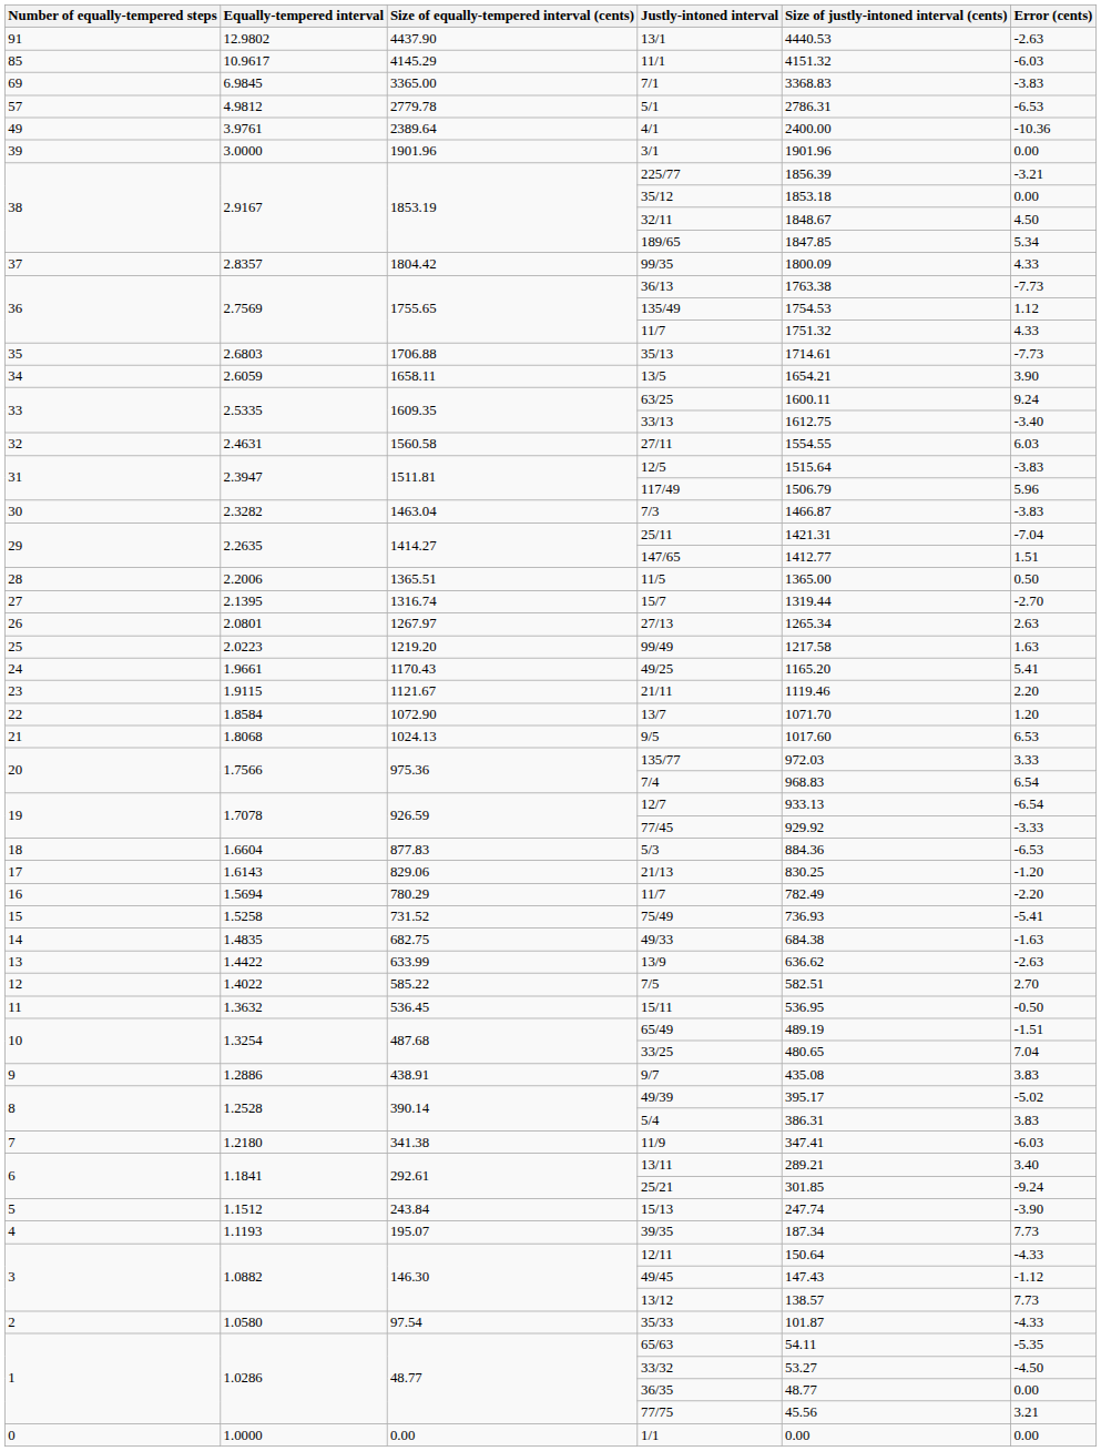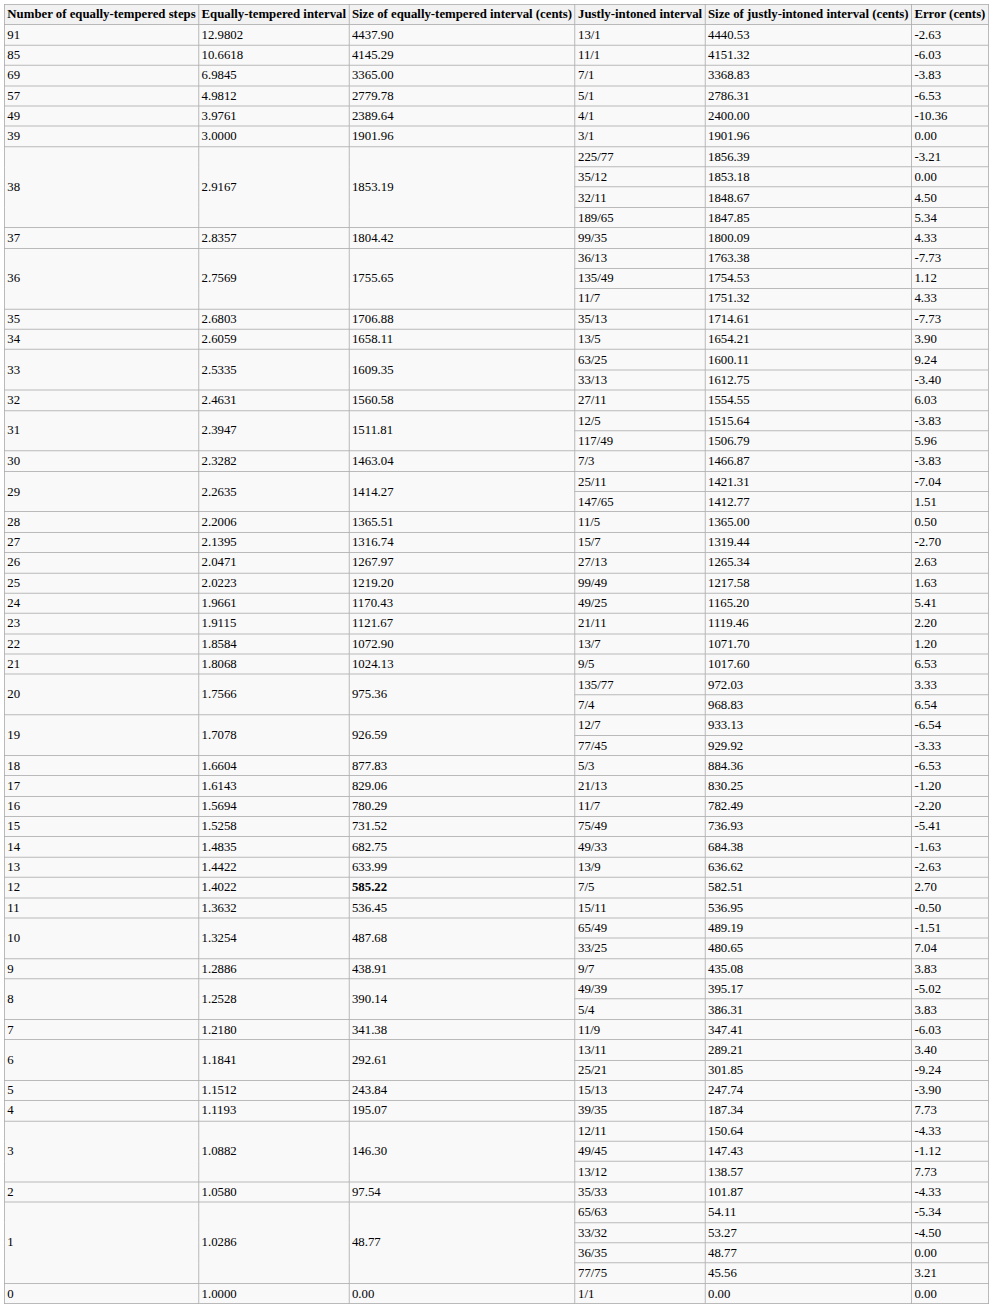 <table class="wikitable sortable mw-collapsible mw-collapsed">
 <tr>
 <th>Number of equally-tempered steps</th>
 <th>Equally-tempered interval</th>
 <th>Size of equally-tempered interval (cents)</th>
 <th>Justly-intoned interval</th>
 <th>Size of justly-intoned interval (cents)</th>
 <th>Error (cents)</th>
 </tr>
 <tr>
 <td>91</td>
 <td>12.9802</td>
 <td>4437.90</td>
 <td>13/1</td>
 <td>4440.53</td>
 <td>-2.63</td>
 </tr>
 <tr>
 <td>85</td>
-<td>10.9617</td>
+<td>10.6618</td>
 <td>4145.29</td>
 <td>11/1</td>
 <td>4151.32</td>
 <td>-6.03</td>
 </tr>
 <tr>
 <td>69</td>
 <td>6.9845</td>
 <td>3365.00</td>
 <td>7/1</td>
 <td>3368.83</td>
 <td>-3.83</td>
 </tr>
 <tr>
 <td>57</td>
 <td>4.9812</td>
 <td>2779.78</td>
 <td>5/1</td>
 <td>2786.31</td>
 <td>-6.53</td>
 </tr>
 <tr>
 <td>49</td>
 <td>3.9761</td>
 <td>2389.64</td>
 <td>4/1</td>
 <td>2400.00</td>
 <td>-10.36</td>
 </tr>
 <tr>
 <td>39</td>
 <td>3.0000</td>
 <td>1901.96</td>
 <td>3/1</td>
 <td>1901.96</td>
 <td>0.00</td>
 </tr>
 <tr>
 <td rowspan="4">38</td>
 <td rowspan="4">2.9167</td>
 <td rowspan="4">1853.19</td>
 <td>225/77</td>
 <td>1856.39</td>
 <td>-3.21</td>
 </tr>
 <tr>
 <td>35/12</td>
 <td>1853.18</td>
 <td>0.00</td>
 </tr>
 <tr>
 <td>32/11</td>
 <td>1848.67</td>
 <td>4.50</td>
 </tr>
 <tr>
 <td>189/65</td>
 <td>1847.85</td>
 <td>5.34</td>
 </tr>
 <tr>
 <td>37</td>
 <td>2.8357</td>
 <td>1804.42</td>
 <td>99/35</td>
 <td>1800.09</td>
 <td>4.33</td>
 </tr>
 <tr>
 <td rowspan="3">36</td>
 <td rowspan="3">2.7569</td>
 <td rowspan="3">1755.65</td>
 <td>36/13</td>
 <td>1763.38</td>
 <td>-7.73</td>
 </tr>
 <tr>
 <td>135/49</td>
 <td>1754.53</td>
 <td>1.12</td>
 </tr>
 <tr>
 <td>11/7</td>
 <td>1751.32</td>
 <td>4.33</td>
 </tr>
 <tr>
 <td>35</td>
 <td>2.6803</td>
 <td>1706.88</td>
 <td>35/13</td>
 <td>1714.61</td>
 <td>-7.73</td>
 </tr>
 <tr>
 <td>34</td>
 <td>2.6059</td>
 <td>1658.11</td>
 <td>13/5</td>
 <td>1654.21</td>
 <td>3.90</td>
 </tr>
 <tr>
 <td rowspan="2">33</td>
 <td rowspan="2">2.5335</td>
 <td rowspan="2">1609.35</td>
 <td>63/25</td>
 <td>1600.11</td>
 <td>9.24</td>
 </tr>
 <tr>
 <td>33/13</td>
 <td>1612.75</td>
 <td>-3.40</td>
 </tr>
 <tr>
 <td>32</td>
 <td>2.4631</td>
 <td>1560.58</td>
 <td>27/11</td>
 <td>1554.55</td>
 <td>6.03</td>
 </tr>
 <tr>
 <td rowspan="2">31</td>
 <td rowspan="2">2.3947</td>
 <td rowspan="2">1511.81</td>
 <td>12/5</td>
 <td>1515.64</td>
 <td>-3.83</td>
 </tr>
 <tr>
 <td>117/49</td>
 <td>1506.79</td>
 <td>5.96</td>
 </tr>
 <tr>
 <td>30</td>
 <td>2.3282</td>
 <td>1463.04</td>
 <td>7/3</td>
 <td>1466.87</td>
 <td>-3.83</td>
 </tr>
 <tr>
 <td rowspan="2">29</td>
 <td rowspan="2">2.2635</td>
 <td rowspan="2">1414.27</td>
 <td>25/11</td>
 <td>1421.31</td>
 <td>-7.04</td>
 </tr>
 <tr>
 <td>147/65</td>
 <td>1412.77</td>
 <td>1.51</td>
 </tr>
 <tr>
 <td>28</td>
 <td>2.2006</td>
 <td>1365.51</td>
 <td>11/5</td>
 <td>1365.00</td>
 <td>0.50</td>
 </tr>
 <tr>
 <td>27</td>
 <td>2.1395</td>
 <td>1316.74</td>
 <td>15/7</td>
 <td>1319.44</td>
 <td>-2.70</td>
 </tr>
 <tr>
 <td>26</td>
-<td>2.0801</td>
+<td>2.0471</td>
 <td>1267.97</td>
 <td>27/13</td>
 <td>1265.34</td>
 <td>2.63</td>
 </tr>
 <tr>
 <td>25</td>
 <td>2.0223</td>
 <td>1219.20</td>
 <td>99/49</td>
 <td>1217.58</td>
 <td>1.63</td>
 </tr>
 <tr>
 <td>24</td>
 <td>1.9661</td>
 <td>1170.43</td>
 <td>49/25</td>
 <td>1165.20</td>
 <td>5.41</td>
 </tr>
 <tr>
 <td>23</td>
 <td>1.9115</td>
 <td>1121.67</td>
 <td>21/11</td>
 <td>1119.46</td>
 <td>2.20</td>
 </tr>
 <tr>
 <td>22</td>
 <td>1.8584</td>
 <td>1072.90</td>
 <td>13/7</td>
 <td>1071.70</td>
 <td>1.20</td>
 </tr>
 <tr>
 <td>21</td>
 <td>1.8068</td>
 <td>1024.13</td>
 <td>9/5</td>
 <td>1017.60</td>
 <td>6.53</td>
 </tr>
 <tr>
 <td rowspan="2">20</td>
 <td rowspan="2">1.7566</td>
 <td rowspan="2">975.36</td>
 <td>135/77</td>
 <td>972.03</td>
 <td>3.33</td>
 </tr>
 <tr>
 <td>7/4</td>
 <td>968.83</td>
 <td>6.54</td>
 </tr>
 <tr>
 <td rowspan="2">19</td>
 <td rowspan="2">1.7078</td>
 <td rowspan="2">926.59</td>
 <td>12/7</td>
 <td>933.13</td>
 <td>-6.54</td>
 </tr>
 <tr>
 <td>77/45</td>
 <td>929.92</td>
 <td>-3.33</td>
 </tr>
 <tr>
 <td>18</td>
 <td>1.6604</td>
 <td>877.83</td>
 <td>5/3</td>
 <td>884.36</td>
 <td>-6.53</td>
 </tr>
 <tr>
 <td>17</td>
 <td>1.6143</td>
 <td>829.06</td>
 <td>21/13</td>
 <td>830.25</td>
 <td>-1.20</td>
 </tr>
 <tr>
 <td>16</td>
 <td>1.5694</td>
 <td>780.29</td>
 <td>11/7</td>
 <td>782.49</td>
 <td>-2.20</td>
 </tr>
 <tr>
 <td>15</td>
 <td>1.5258</td>
 <td>731.52</td>
 <td>75/49</td>
 <td>736.93</td>
 <td>-5.41</td>
 </tr>
 <tr>
 <td>14</td>
 <td>1.4835</td>
 <td>682.75</td>
 <td>49/33</td>
 <td>684.38</td>
 <td>-1.63</td>
 </tr>
 <tr>
 <td>13</td>
 <td>1.4422</td>
 <td>633.99</td>
 <td>13/9</td>
 <td>636.62</td>
 <td>-2.63</td>
 </tr>
 <tr>
 <td>12</td>
 <td>1.4022</td>
-<td>585.22</td>
+<td><strong>585.22</strong></td>
 <td>7/5</td>
 <td>582.51</td>
 <td>2.70</td>
 </tr>
 <tr>
 <td>11</td>
 <td>1.3632</td>
 <td>536.45</td>
 <td>15/11</td>
 <td>536.95</td>
 <td>-0.50</td>
 </tr>
 <tr>
 <td rowspan="2">10</td>
 <td rowspan="2">1.3254</td>
 <td rowspan="2">487.68</td>
 <td>65/49</td>
 <td>489.19</td>
 <td>-1.51</td>
 </tr>
 <tr>
 <td>33/25</td>
 <td>480.65</td>
 <td>7.04</td>
 </tr>
 <tr>
 <td>9</td>
 <td>1.2886</td>
 <td>438.91</td>
 <td>9/7</td>
 <td>435.08</td>
 <td>3.83</td>
 </tr>
 <tr>
 <td rowspan="2">8</td>
 <td rowspan="2">1.2528</td>
 <td rowspan="2">390.14</td>
 <td>49/39</td>
 <td>395.17</td>
 <td>-5.02</td>
 </tr>
 <tr>
 <td>5/4</td>
 <td>386.31</td>
 <td>3.83</td>
 </tr>
 <tr>
 <td>7</td>
 <td>1.2180</td>
 <td>341.38</td>
 <td>11/9</td>
 <td>347.41</td>
 <td>-6.03</td>
 </tr>
 <tr>
 <td rowspan="2">6</td>
 <td rowspan="2">1.1841</td>
 <td rowspan="2">292.61</td>
 <td>13/11</td>
 <td>289.21</td>
 <td>3.40</td>
 </tr>
 <tr>
 <td>25/21</td>
 <td>301.85</td>
 <td>-9.24</td>
 </tr>
 <tr>
 <td>5</td>
 <td>1.1512</td>
 <td>243.84</td>
 <td>15/13</td>
 <td>247.74</td>
 <td>-3.90</td>
 </tr>
 <tr>
 <td>4</td>
 <td>1.1193</td>
 <td>195.07</td>
 <td>39/35</td>
 <td>187.34</td>
 <td>7.73</td>
 </tr>
 <tr>
 <td rowspan="3">3</td>
 <td rowspan="3">1.0882</td>
 <td rowspan="3">146.30</td>
 <td>12/11</td>
 <td>150.64</td>
 <td>-4.33</td>
 </tr>
 <tr>
 <td>49/45</td>
 <td>147.43</td>
 <td>-1.12</td>
 </tr>
 <tr>
 <td>13/12</td>
 <td>138.57</td>
 <td>7.73</td>
 </tr>
 <tr>
 <td>2</td>
 <td>1.0580</td>
 <td>97.54</td>
 <td>35/33</td>
 <td>101.87</td>
 <td>-4.33</td>
 </tr>
 <tr>
 <td rowspan="4">1</td>
 <td rowspan="4">1.0286</td>
 <td rowspan="4">48.77</td>
 <td>65/63</td>
 <td>54.11</td>
-<td>-5.35</td>
+<td>-5.34</td>
 </tr>
 <tr>
 <td>33/32</td>
 <td>53.27</td>
 <td>-4.50</td>
 </tr>
 <tr>
 <td>36/35</td>
 <td>48.77</td>
 <td>0.00</td>
 </tr>
 <tr>
 <td>77/75</td>
 <td>45.56</td>
 <td>3.21</td>
 </tr>
 <tr>
 <td>0</td>
 <td>1.0000</td>
 <td>0.00</td>
 <td>1/1</td>
 <td>0.00</td>
 <td>0.00</td>
 </tr>
 </table>
